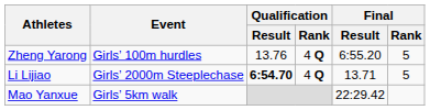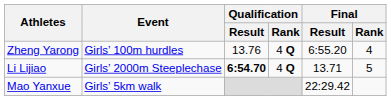 <table class="wikitable" border="1" style="font-size:90%">
 <tr>
 <th rowspan=2>Athletes</th>
 <th rowspan=2>Event</th>
 <th colspan=2>Qualification</th>
 <th colspan=2>Final</th>
 </tr>
 <tr>
 <th>Result</th>
 <th>Rank</th>
 <th>Result</th>
 <th>Rank</th>
 </tr>
 <tr>
 <td><a href='#'>Zheng Yarong</a></td>
 <td><a href='#'>Girls’ 100m hurdles</a></td>
 <td align=center>13.76</td>
 <td align=center>4 <strong>Q</strong></td>
 <td align=center>6:55.20</td>
-<td align=center>5</td>
+<td align=center>4</td>
 </tr>
 <tr>
 <td><a href='#'>Li Lijiao</a></td>
 <td><a href='#'>Girls’ 2000m Steeplechase</a></td>
 <td align=center><strong>6:54.70</strong></td>
 <td align=center>4 <strong>Q</strong></td>
 <td align=center>13.71</td>
 <td align=center>5</td>
 </tr>
 <tr>
 <td><a href='#'>Mao Yanxue</a></td>
 <td><a href='#'>Girls’ 5km walk</a></td>
 <td colspan=2 bgcolor=#DCDCDC></td>
 <td align=center>22:29.42</td>
 <td align=center></td>
 </tr>
 </table>
